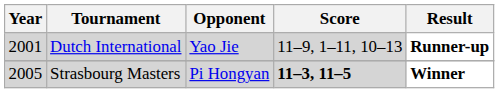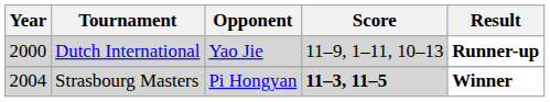 <table class="sortable wikitable" style="font-size: 90%;">
 <tr>
 <th>Year</th>
 <th>Tournament</th>
 <th>Opponent</th>
 <th>Score</th>
 <th>Result</th>
 </tr>
 <tr style="background:#D5D5D5">
-<td align="center">2001</td>
+<td align="center">2000</td>
 <td align="left"><a href='#'>Dutch International</a></td>
 <td align="left"> <a href='#'>Yao Jie</a></td>
 <td align="left">11–9, 1–11, 10–13</td>
 <td style="text-align:left; background:white"> <strong>Runner-up</strong></td>
 </tr>
 <tr>
 </tr>
 <tr style="background:#D5D5D5">
-<td align="center">2005</td>
+<td align="center">2004</td>
 <td align="left">Strasbourg Masters</td>
 <td align="left"> <a href='#'>Pi Hongyan</a></td>
 <td align="left"><strong>11–3, 11–5</strong></td>
 <td style="text-align:left; background:white"> <strong>Winner</strong></td>
 </tr>
 </table>
